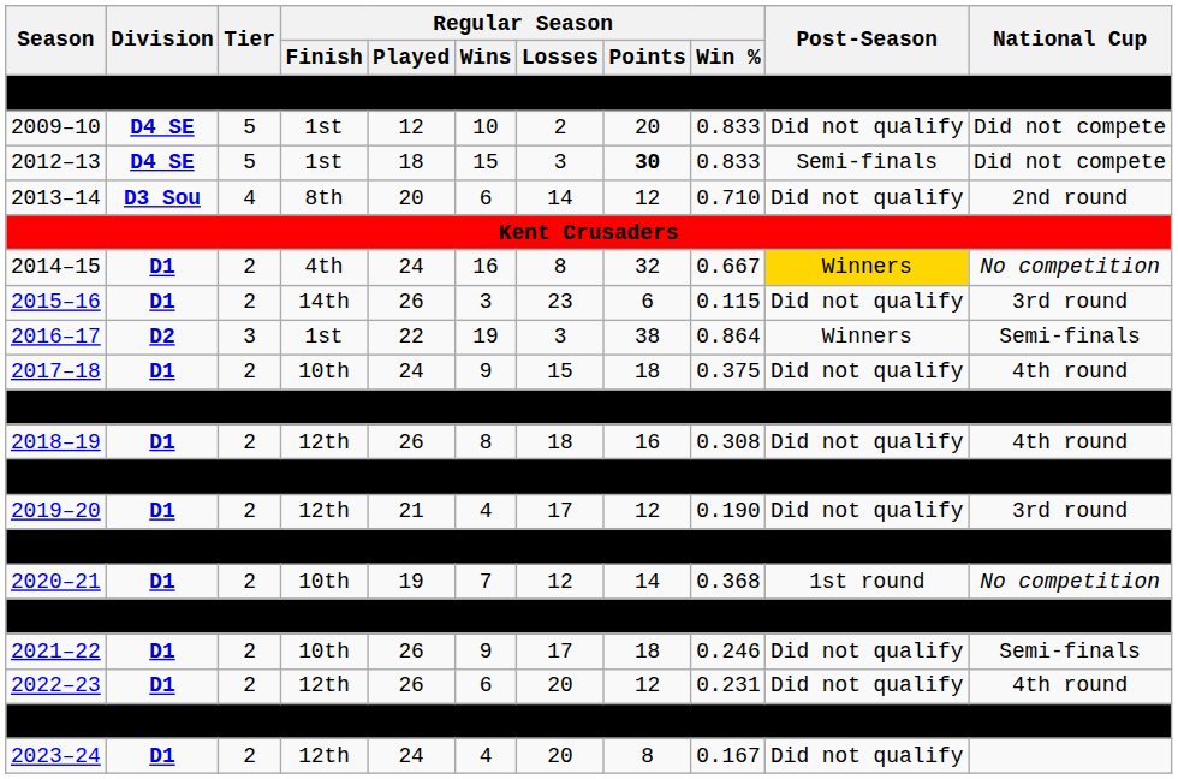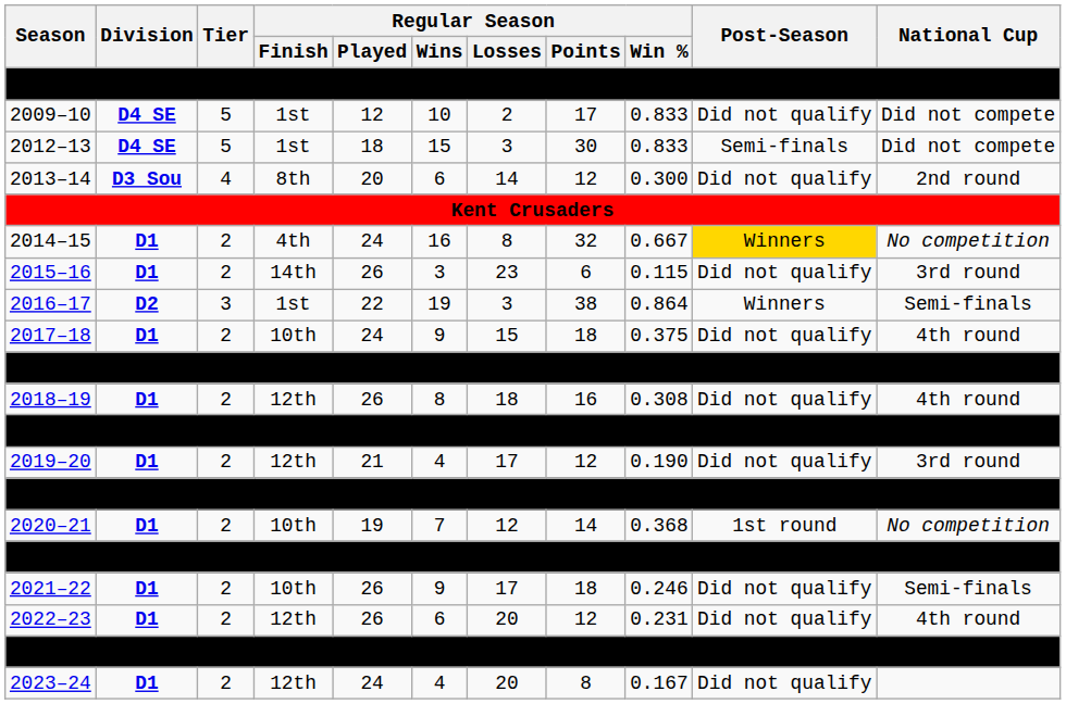 <table class="wikitable" style="font-size:100%;">
 <tr bgcolor="#efefef">
 <th rowspan="2">Season</th>
 <th rowspan="2">Division</th>
 <th rowspan="2">Tier</th>
 <th colspan="6">Regular Season</th>
 <th rowspan="2">Post-Season</th>
 <th rowspan="2">National Cup</th>
 </tr>
 <tr>
 <th>Finish</th>
 <th>Played</th>
 <th>Wins</th>
 <th>Losses</th>
 <th>Points</th>
 <th>Win %</th>
 </tr>
 <tr>
 <td colspan="13" align=center bgcolor="black"><span><strong>Barking Abbey</strong></span></td>
 </tr>
 <tr>
 <td style="text-align:center;">2009–10</td>
 <td style="text-align:center;"><strong><a href='#'>D4 SE</a></strong></td>
 <td style="text-align:center;">5</td>
 <td style="text-align:center;">1st</td>
 <td style="text-align:center;">12</td>
 <td style="text-align:center;">10</td>
 <td style="text-align:center;">2</td>
-<td style="text-align:center;">20</td>
+<td style="text-align:center;">17</td>
 <td style="text-align:center;">0.833</td>
 <td style="text-align:center;">Did not qualify</td>
 <td style="text-align:center;">Did not compete</td>
 </tr>
 <tr>
 <td style="text-align:center;">2012–13</td>
 <td style="text-align:center;"><strong><a href='#'>D4 SE</a></strong></td>
 <td style="text-align:center;">5</td>
 <td style="text-align:center;">1st</td>
 <td style="text-align:center;">18</td>
 <td style="text-align:center;">15</td>
 <td style="text-align:center;">3</td>
-<td style="text-align:center;"><strong>30</strong></td>
+<td style="text-align:center;">30</td>
 <td style="text-align:center;">0.833</td>
 <td style="text-align:center;">Semi-finals</td>
 <td style="text-align:center;">Did not compete</td>
 </tr>
 <tr>
 <td style="text-align:center;">2013–14</td>
 <td style="text-align:center;"><strong><a href='#'>D3 Sou</a></strong></td>
 <td style="text-align:center;">4</td>
 <td style="text-align:center;">8th</td>
 <td style="text-align:center;">20</td>
 <td style="text-align:center;">6</td>
 <td style="text-align:center;">14</td>
 <td style="text-align:center;">12</td>
-<td style="text-align:center;">0.710</td>
+<td style="text-align:center;">0.300</td>
 <td style="text-align:center;">Did not qualify</td>
 <td style="text-align:center;">2nd round</td>
 </tr>
 <tr>
 <td colspan="13" align=center bgcolor="red"><span><strong>Kent Crusaders</strong></span></td>
 </tr>
 <tr>
 <td style="text-align:center;">2014–15</td>
 <td style="text-align:center;"><strong><a href='#'>D1</a></strong></td>
 <td style="text-align:center;">2</td>
 <td style="text-align:center;">4th</td>
 <td style="text-align:center;">24</td>
 <td style="text-align:center;">16</td>
 <td style="text-align:center;">8</td>
 <td style="text-align:center;">32</td>
 <td style="text-align:center;">0.667</td>
 <td style="text-align:center;"bgcolor=gold>Winners</td>
 <td style="text-align:center;"><em>No competition</em></td>
 </tr>
 <tr>
 <td style="text-align:center;"><a href='#'>2015–16</a></td>
 <td style="text-align:center;"><strong><a href='#'>D1</a></strong></td>
 <td style="text-align:center;">2</td>
 <td style="text-align:center;">14th</td>
 <td style="text-align:center;">26</td>
 <td style="text-align:center;">3</td>
 <td style="text-align:center;">23</td>
 <td style="text-align:center;">6</td>
 <td style="text-align:center;">0.115</td>
 <td style="text-align:center;">Did not qualify</td>
 <td style="text-align:center;">3rd round</td>
 </tr>
 <tr>
 <td style="text-align:center;"><a href='#'>2016–17</a></td>
 <td style="text-align:center;"><strong><a href='#'>D2</a></strong></td>
 <td style="text-align:center;">3</td>
 <td style="text-align:center;">1st</td>
 <td style="text-align:center;">22</td>
 <td style="text-align:center;">19</td>
 <td style="text-align:center;">3</td>
 <td style="text-align:center;">38</td>
 <td style="text-align:center;">0.864</td>
 <td style="text-align:center;">Winners</td>
 <td style="text-align:center;">Semi-finals</td>
 </tr>
 <tr>
 <td style="text-align:center;"><a href='#'>2017–18</a></td>
 <td style="text-align:center;"><strong><a href='#'>D1</a></strong></td>
 <td style="text-align:center;">2</td>
 <td style="text-align:center;">10th</td>
 <td style="text-align:center;">24</td>
 <td style="text-align:center;">9</td>
 <td style="text-align:center;">15</td>
 <td style="text-align:center;">18</td>
 <td style="text-align:center;">0.375</td>
 <td style="text-align:center;">Did not qualify</td>
 <td style="text-align:center;">4th round</td>
 </tr>
 <tr>
 <td colspan="13" align=center bgcolor="black"><span><strong>Barking Abbey Crusaders</strong></span></td>
 </tr>
 <tr>
 <td style="text-align:center;"><a href='#'>2018–19</a></td>
 <td style="text-align:center;"><strong><a href='#'>D1</a></strong></td>
 <td style="text-align:center;">2</td>
 <td style="text-align:center;">12th</td>
 <td style="text-align:center;">26</td>
 <td style="text-align:center;">8</td>
 <td style="text-align:center;">18</td>
 <td style="text-align:center;">16</td>
 <td style="text-align:center;">0.308</td>
 <td style="text-align:center;">Did not qualify</td>
 <td style="text-align:center;">4th round</td>
 </tr>
 <tr>
 <td colspan="13" align=center bgcolor="black"><span><strong>Barking Abbey</strong></span></td>
 </tr>
 <tr>
 <td style="text-align:center;"><a href='#'>2019–20</a></td>
 <td style="text-align:center;"><strong><a href='#'>D1</a></strong></td>
 <td style="text-align:center;">2</td>
 <td style="text-align:center;">12th</td>
 <td style="text-align:center;">21</td>
 <td style="text-align:center;">4</td>
 <td style="text-align:center;">17</td>
 <td style="text-align:center;">12</td>
 <td style="text-align:center;">0.190</td>
 <td style="text-align:center;">Did not qualify</td>
 <td style="text-align:center;">3rd round</td>
 </tr>
 <tr>
 <td colspan="13" align=center bgcolor="black"><span><strong>BA London Lions</strong></span></td>
 </tr>
 <tr>
 <td style="text-align:center;"><a href='#'>2020–21</a></td>
 <td style="text-align:center;"><strong><a href='#'>D1</a></strong></td>
 <td style="text-align:center;">2</td>
 <td style="text-align:center;">10th</td>
 <td style="text-align:center;">19</td>
 <td style="text-align:center;">7</td>
 <td style="text-align:center;">12</td>
 <td style="text-align:center;">14</td>
 <td style="text-align:center;">0.368</td>
 <td style="text-align:center;">1st round</td>
 <td style="text-align:center;"><em>No competition</em></td>
 </tr>
 <tr>
 <td colspan="13" align=center bgcolor="black"><span><strong>London Lions II</strong></span></td>
 </tr>
 <tr>
 <td style="text-align:center;"><a href='#'>2021–22</a></td>
 <td style="text-align:center;"><strong><a href='#'>D1</a></strong></td>
 <td style="text-align:center;">2</td>
 <td style="text-align:center;">10th</td>
 <td style="text-align:center;">26</td>
 <td style="text-align:center;">9</td>
 <td style="text-align:center;">17</td>
 <td style="text-align:center;">18</td>
 <td style="text-align:center;">0.246</td>
 <td style="text-align:center;">Did not qualify</td>
 <td style="text-align:center;">Semi-finals</td>
 </tr>
 <tr>
 <td style="text-align:center;"><a href='#'>2022–23</a></td>
 <td style="text-align:center;"><strong><a href='#'>D1</a></strong></td>
 <td style="text-align:center;">2</td>
 <td style="text-align:center;">12th</td>
 <td style="text-align:center;">26</td>
 <td style="text-align:center;">6</td>
 <td style="text-align:center;">20</td>
 <td style="text-align:center;">12</td>
 <td style="text-align:center;">0.231</td>
 <td style="text-align:center;">Did not qualify</td>
 <td style="text-align:center;">4th round</td>
 </tr>
 <tr>
 <td colspan="13" align=center bgcolor="black"><span><strong>Barking Abbey</strong></span></td>
 </tr>
 <tr>
 <td style="text-align:center;"><a href='#'>2023–24</a></td>
 <td style="text-align:center;"><strong><a href='#'>D1</a></strong></td>
 <td style="text-align:center;">2</td>
 <td style="text-align:center;">12th</td>
 <td style="text-align:center;">24</td>
 <td style="text-align:center;">4</td>
 <td style="text-align:center;">20</td>
 <td style="text-align:center;">8</td>
 <td style="text-align:center;">0.167</td>
 <td style="text-align:center;">Did not qualify</td>
 <td style="text-align:center;"></td>
 </tr>
 </table>
